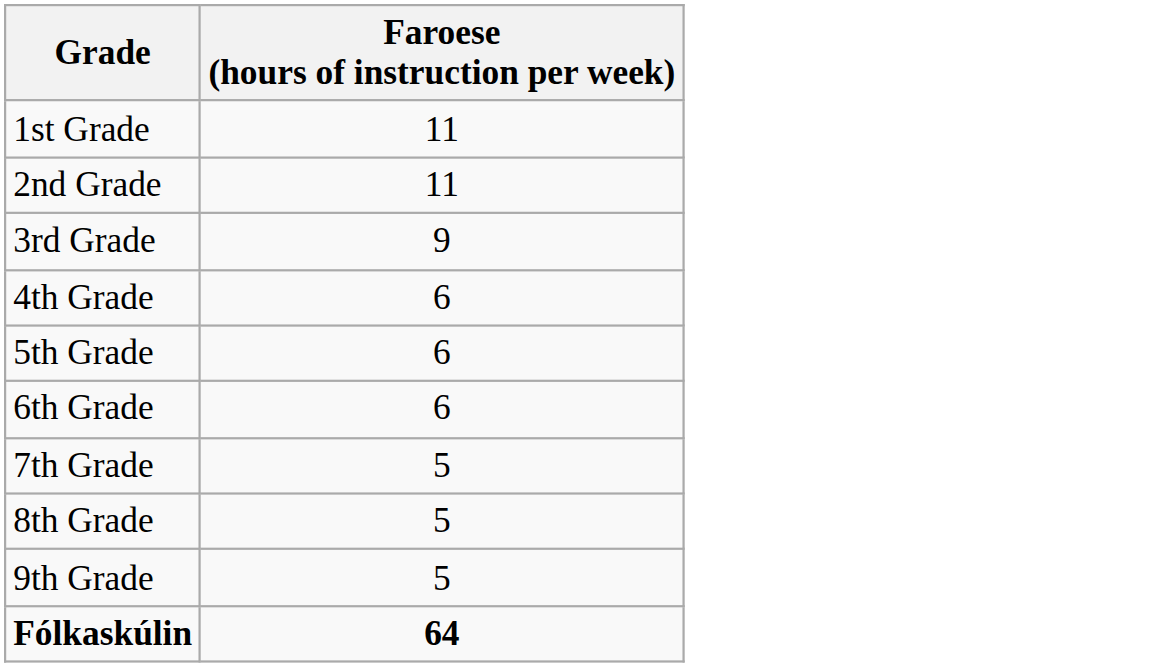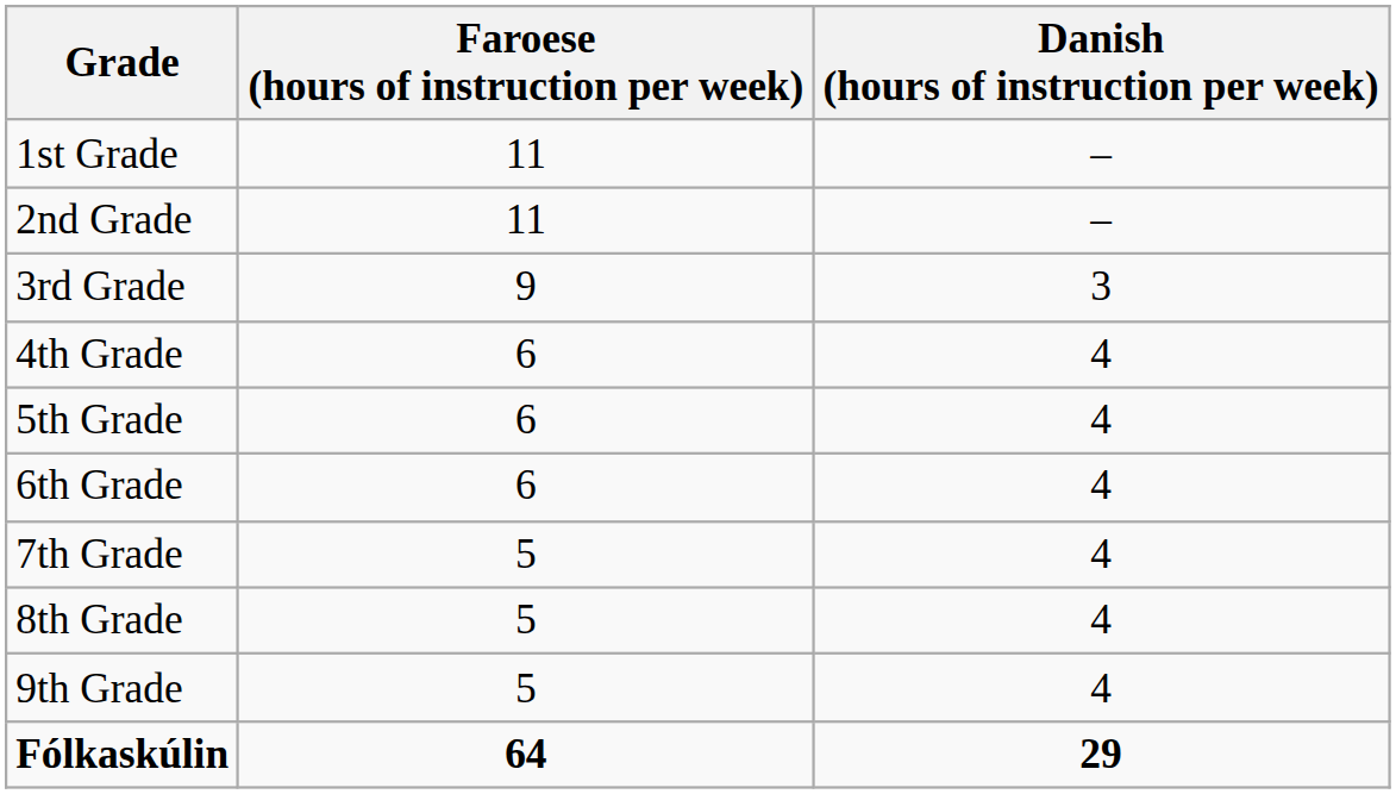 <table class="wikitable sortable" border="1">
 <tr>
 <th scope="col">Grade</th>
 <th scope="col">Faroese <br>(hours of instruction per week)</th>
+<th scope="col">Danish <br>(hours of instruction per week)</th>
 </tr>
 <tr>
 <td>1st Grade</td>
 <td align="center">11</td>
+<td align="center">–</td>
 </tr>
 <tr>
 <td>2nd Grade</td>
 <td align="center">11</td>
+<td align="center">–</td>
 </tr>
 <tr>
 <td>3rd Grade</td>
 <td align="center">9</td>
+<td align="center">3</td>
 </tr>
 <tr>
 <td>4th Grade</td>
 <td align="center">6</td>
+<td align="center">4</td>
 </tr>
 <tr>
 <td>5th Grade</td>
 <td align="center">6</td>
+<td align="center">4</td>
 </tr>
 <tr>
 <td>6th Grade</td>
 <td align="center">6</td>
+<td align="center">4</td>
 </tr>
 <tr>
 <td>7th Grade</td>
 <td align="center">5</td>
+<td align="center">4</td>
 </tr>
 <tr>
 <td>8th Grade</td>
 <td align="center">5</td>
+<td align="center">4</td>
 </tr>
 <tr>
 <td>9th Grade</td>
 <td align="center">5</td>
+<td align="center">4</td>
 </tr>
 <tr>
 <td><strong>Fólkaskúlin</strong></td>
 <td align="center"><strong>64</strong></td>
+<td align="center"><strong>29</strong></td>
 </tr>
 </table>
